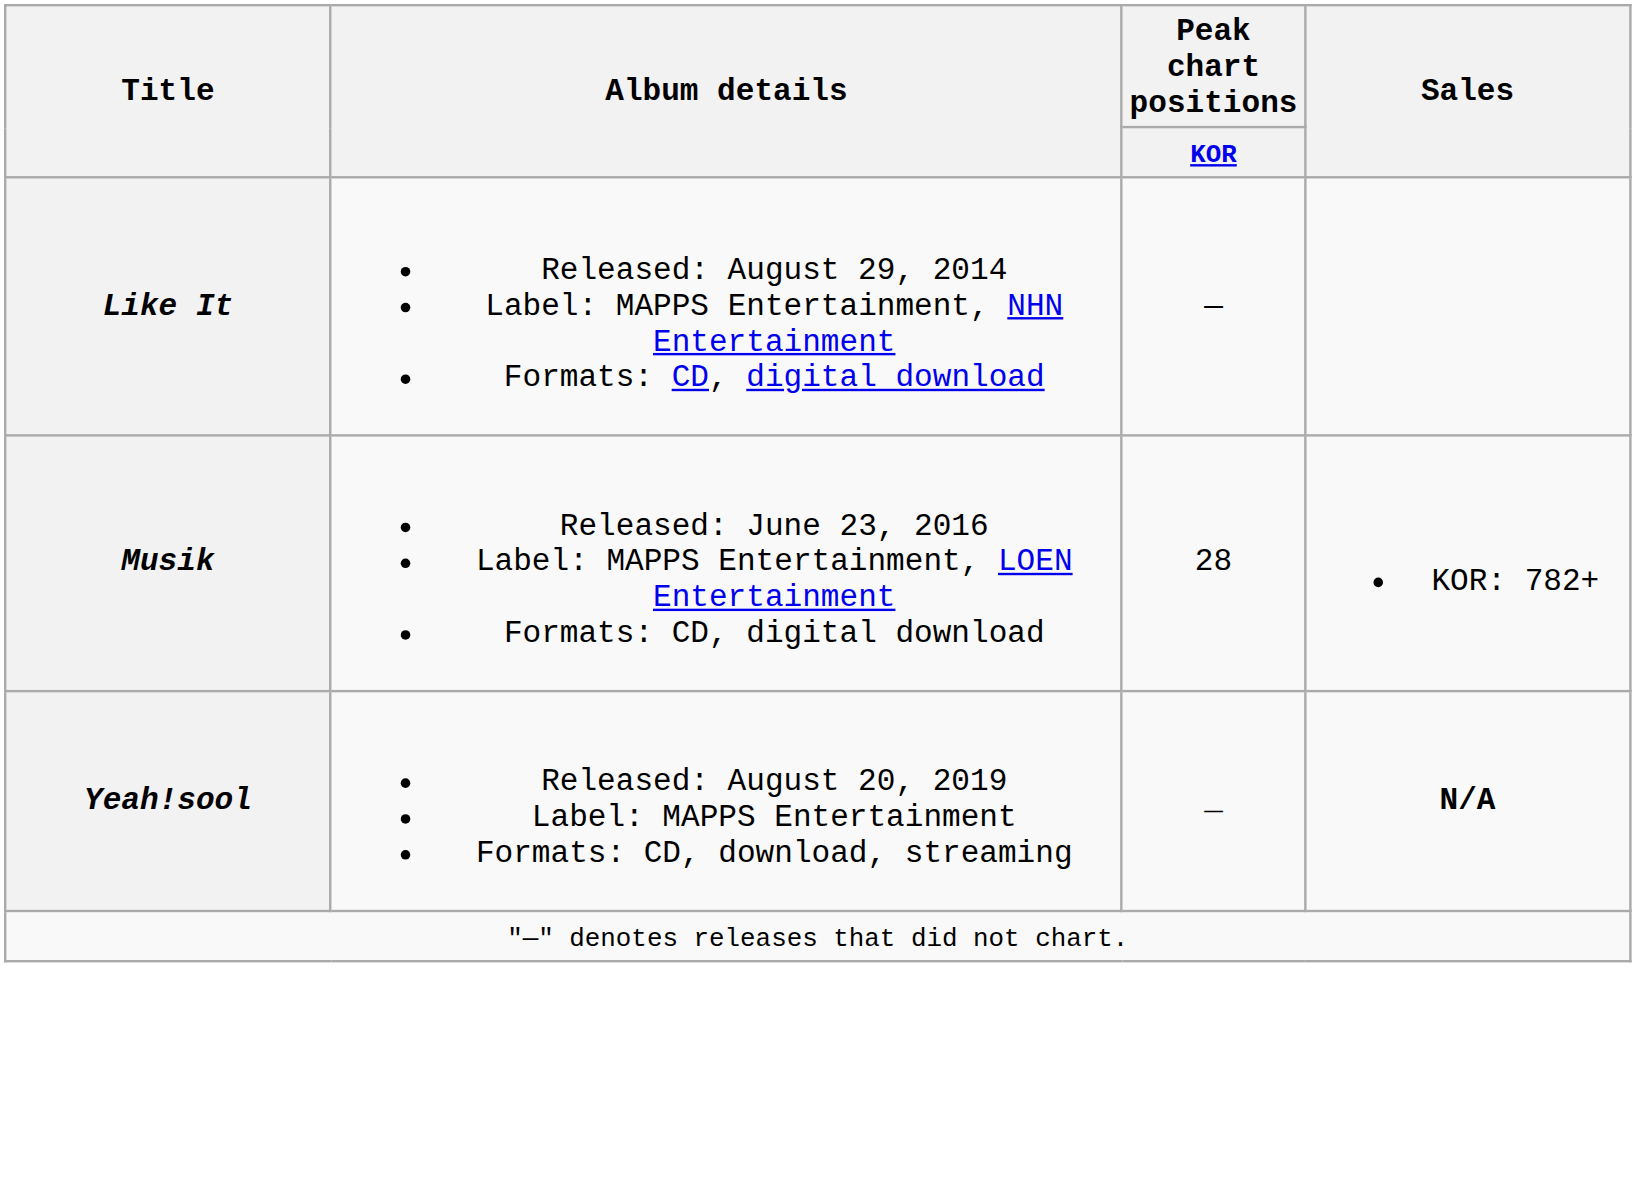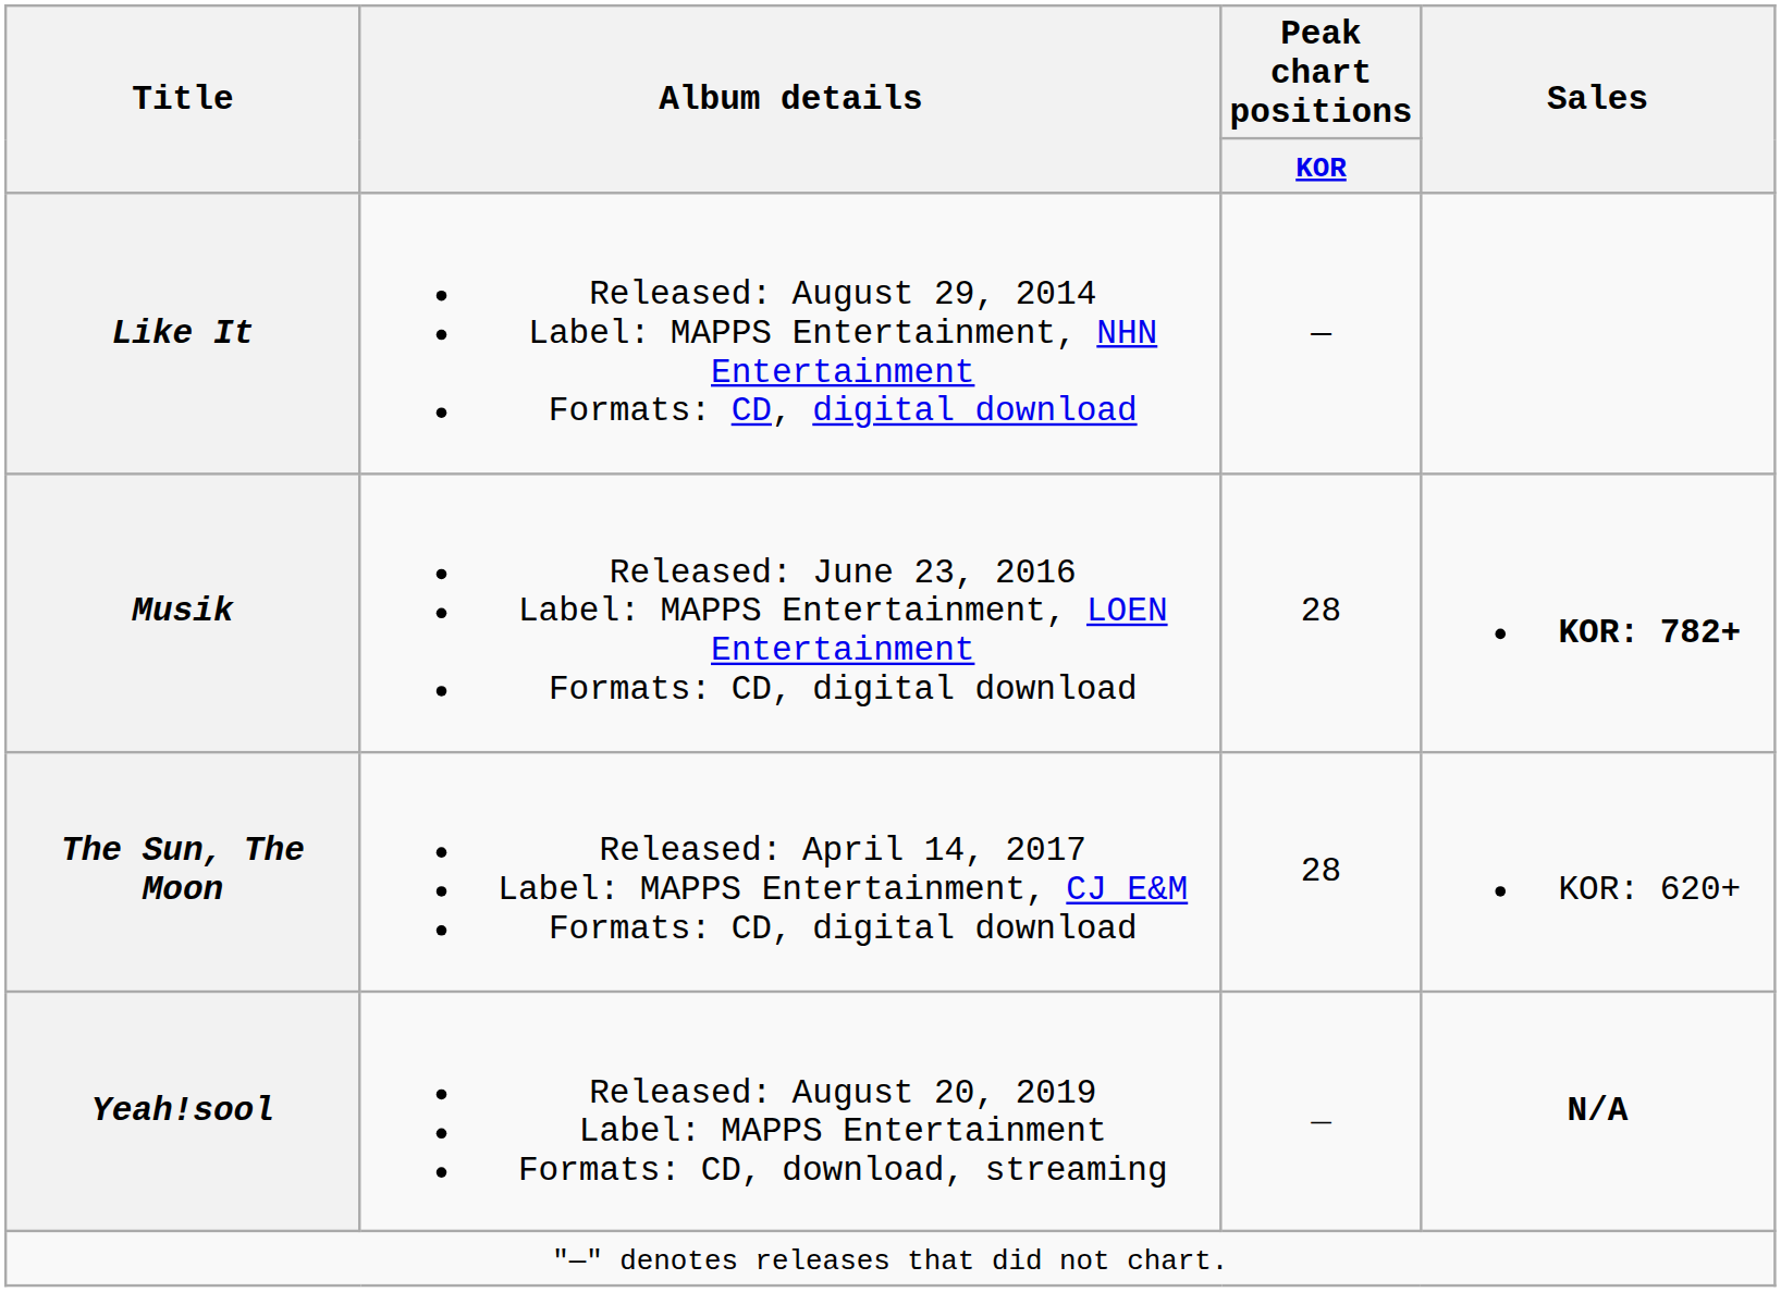 <table class="wikitable mw-collapsible plainrowheaders" style="text-align:center;">
 <tr>
 <th scope="col" rowspan="2" style="width:10em;">Title</th>
 <th scope="col" rowspan="2" style="width:25em;">Album details</th>
 <th scope="col" colspan="1" style="width:5em;">Peak chart positions</th>
 <th scope="col" rowspan="2" style="width:10em;">Sales</th>
 </tr>
 <tr>
 <th><small><a href='#'>KOR</a></small><br></th>
 </tr>
 <tr>
 <th scope="row"><em>Like It</em></th>
 <td><br><ul><li>Released: August 29, 2014</li><li>Label: MAPPS Entertainment, <a href='#'>NHN Entertainment</a></li><li>Formats: <a href='#'>CD</a>, <a href='#'>digital download</a></li></ul></td>
 <td>—</td>
 <td></td>
 </tr>
 <tr>
 <th scope="row"><em>Musik</em></th>
 <td><br><ul><li>Released: June 23, 2016</li><li>Label: MAPPS Entertainment, <a href='#'>LOEN Entertainment</a></li><li>Formats: CD, digital download</li></ul></td>
 <td>28</td>
-<td><br><ul><li>KOR: 782+</li></ul></td>
+<td><strong><br><ul><li>KOR: 782+</li></ul></strong></td>
+</tr>
+<tr>
+<th scope="row"><em>The Sun, The Moon</em></th>
+<td><br><ul><li>Released: April 14, 2017</li><li>Label: MAPPS Entertainment, <a href='#'>CJ E&M</a></li><li>Formats: CD, digital download</li></ul></td>
+<td>28</td>
+<td><br><ul><li>KOR: 620+</li></ul></td>
 </tr>
 <tr>
 <th scope="row"><em>Yeah!sool</em></th>
 <td><br><ul><li>Released: August 20, 2019</li><li>Label: MAPPS Entertainment</li><li>Formats: CD, download, streaming</li></ul></td>
 <td>_</td>
 <td><strong>N/A</strong></td>
 </tr>
 <tr>
 <td colspan="4" align="center"><small>"—" denotes releases that did not chart.</small></td>
 </tr>
 </table>
